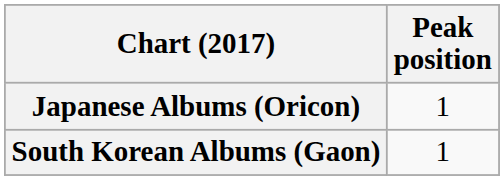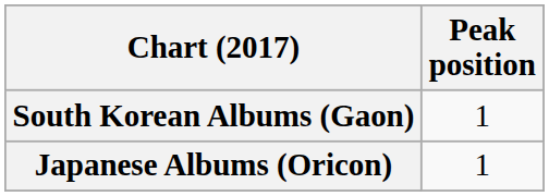 <table class="wikitable sortable plainrowheaders" style="text-align:center">
 <tr>
 <th scope="col">Chart (2017)</th>
 <th scope="col">Peak<br>position</th>
 </tr>
 <tr>
+<th scope="row">South Korean Albums (Gaon)</th>
+<td>1</td>
+</tr>
+<tr>
 <th scope="row">Japanese Albums (Oricon)</th>
 <td>1</td>
 </tr>
-<tr>
-<th scope="row">South Korean Albums (Gaon)</th>
-<td>1</td>
-</tr>
 </table>
